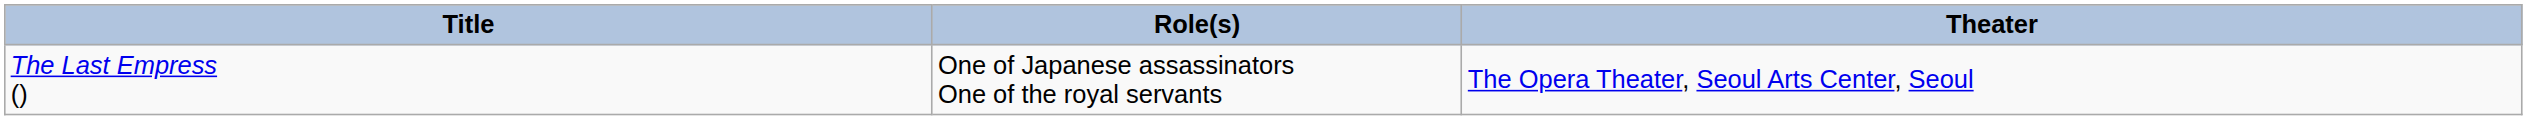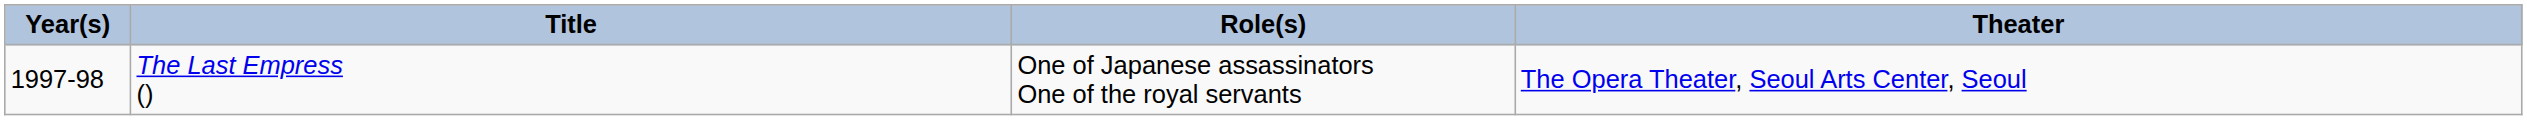 <table class="wikitable"  style="width:100%">
 <tr style="background:#ccc; text-align:center;">
+<th style="background:#b0c4de; width:5%;">Year(s)</th>
 <th style="background:#b0c4de; width:35%;">Title</th>
 <th style="background:#b0c4de; width:20%;">Role(s)</th>
 <th style="background:#b0c4de; width:40%;">Theater</th>
 </tr>
 <tr>
+<td>1997-98</td>
 <td><em><a href='#'>The Last Empress</a></em><br>()</td>
 <td>One of Japanese assassinators<br>One of the royal servants</td>
 <td><a href='#'>The Opera Theater</a>, <a href='#'>Seoul Arts Center</a>, <a href='#'>Seoul</a></td>
 </tr>
 </table>
